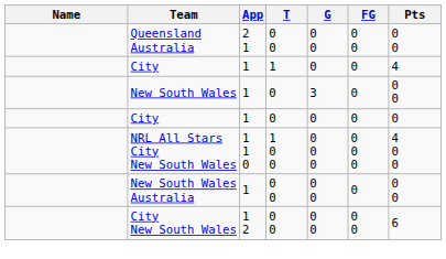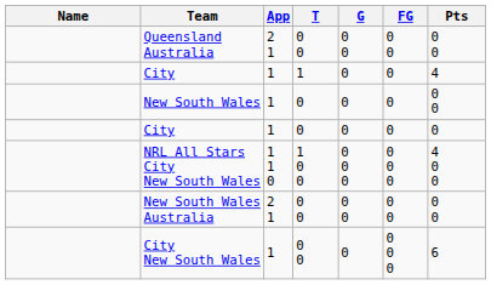 <table class="wikitable sortable">
 <tr>
 <th style="width:10em">Name</th>
 <th>Team</th>
 <th><a href='#'>App</a></th>
 <th style="width:3em"><a href='#'>T</a></th>
 <th style="width:3em"><a href='#'>G</a></th>
 <th style="width:3em"><a href='#'>FG</a></th>
 <th style="width:4em">Pts</th>
 </tr>
 <tr>
 <td align=centre></td>
 <td> <a href='#'>Queensland</a><br> <a href='#'>Australia</a></td>
 <td>2<br>1</td>
 <td>0<br>0</td>
 <td>0<br>0</td>
 <td>0<br>0</td>
 <td>0<br>0</td>
 </tr>
 <tr>
 <td align=centre></td>
 <td> <a href='#'>City</a></td>
 <td>1</td>
 <td>1</td>
 <td>0</td>
 <td>0</td>
 <td>4</td>
 </tr>
 <tr>
 <td align=centre></td>
 <td> <a href='#'>New South Wales</a></td>
 <td>1</td>
 <td>0</td>
-<td>3</td>
+<td>0</td>
 <td>0</td>
 <td>0<br>0</td>
 </tr>
 <tr>
 <td align=centre></td>
 <td> <a href='#'>City</a></td>
 <td>1</td>
 <td>0</td>
 <td>0</td>
 <td>0</td>
 <td>0</td>
 </tr>
 <tr>
 <td align=centre></td>
 <td><a href='#'>NRL All Stars</a><br> <a href='#'>City</a><br> <a href='#'>New South Wales</a></td>
 <td>1<br>1<br>0</td>
 <td>1<br>0<br>0</td>
 <td>0<br>0<br>0</td>
 <td>0<br>0<br>0</td>
 <td>4<br>0<br>0</td>
 </tr>
 <tr>
 <td align=centre></td>
 <td> <a href='#'>New South Wales</a><br> <a href='#'>Australia</a></td>
-<td>1</td>
+<td>2<br>1</td>
 <td>0<br>0</td>
 <td>0<br>0</td>
-<td>0</td>
+<td>0<br>0</td>
 <td>0<br>0</td>
 </tr>
 <tr>
 <td align=centre></td>
 <td> <a href='#'>City</a><br> <a href='#'>New South Wales</a></td>
-<td>1<br>2</td>
+<td>1</td>
 <td>0<br>0</td>
-<td>0<br>0</td>
-<td>0<br>0</td>
+<td>0</td>
+<td>0<br>0<br>0</td>
 <td>6</td>
 </tr>
 </table>
